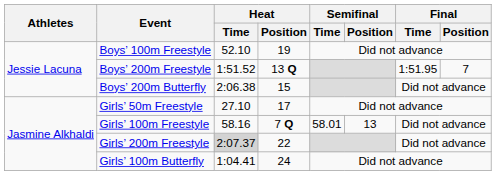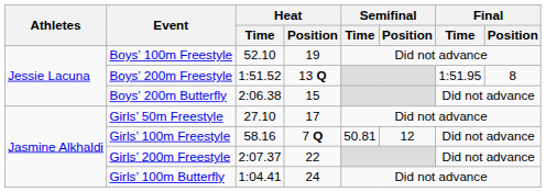 <table class="wikitable" border="1" style="font-size:90%">
 <tr>
 <th rowspan=2>Athletes</th>
 <th rowspan=2>Event</th>
 <th colspan=2>Heat</th>
 <th colspan=2>Semifinal</th>
 <th colspan=2>Final</th>
 </tr>
 <tr>
 <th>Time</th>
 <th>Position</th>
 <th>Time</th>
 <th>Position</th>
 <th>Time</th>
 <th>Position</th>
 </tr>
 <tr>
 <td rowspan=3><a href='#'>Jessie Lacuna</a></td>
 <td><a href='#'>Boys’ 100m Freestyle</a></td>
 <td align=center>52.10</td>
 <td align=center>19</td>
 <td colspan="4" align=center>Did not advance</td>
 </tr>
 <tr>
 <td><a href='#'>Boys’ 200m Freestyle</a></td>
 <td align=center>1:51.52</td>
 <td align=center>13 <strong>Q</strong></td>
 <td colspan=2 bgcolor=#DCDCDC></td>
 <td align=center>1:51.95</td>
-<td align=center>7</td>
+<td align=center>8</td>
 </tr>
 <tr>
 <td><a href='#'>Boys’ 200m Butterfly</a></td>
 <td align=center>2:06.38</td>
 <td align=center>15</td>
 <td colspan=2 bgcolor=#DCDCDC></td>
 <td colspan="2" align=center>Did not advance</td>
 </tr>
 <tr>
 <td rowspan=4><a href='#'>Jasmine Alkhaldi</a></td>
 <td><a href='#'>Girls’ 50m Freestyle</a></td>
 <td align=center>27.10</td>
 <td align=center>17</td>
 <td colspan="4" align=center>Did not advance</td>
 </tr>
 <tr>
 <td><a href='#'>Girls’ 100m Freestyle</a></td>
 <td align=center>58.16</td>
 <td align=center>7 <strong>Q</strong></td>
-<td align=center>58.01</td>
-<td align=center>13</td>
+<td align=center>50.81</td>
+<td align=center>12</td>
 <td colspan="2" align=center>Did not advance</td>
 </tr>
 <tr>
 <td><a href='#'>Girls’ 200m Freestyle</a></td>
-<td align=center style="background: lightgrey;">2:07.37</td>
+<td align=center>2:07.37</td>
 <td align=center>22</td>
 <td colspan=2 bgcolor=#DCDCDC></td>
 <td colspan="2" align=center>Did not advance</td>
 </tr>
 <tr>
 <td><a href='#'>Girls’ 100m Butterfly</a></td>
 <td align=center>1:04.41</td>
 <td align=center>24</td>
 <td colspan="4" align=center>Did not advance</td>
 </tr>
 </table>
